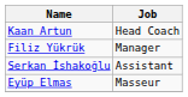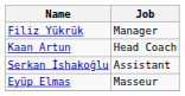 <table class="wikitable">
 <tr>
 <th>Name</th>
 <th>Job</th>
 </tr>
 <tr>
+<td> <a href='#'>Filiz Yükrük</a></td>
+<td>Manager</td>
+</tr>
+<tr>
 <td> <a href='#'>Kaan Artun</a></td>
 <td>Head Coach</td>
-</tr>
-<tr>
-<td> <a href='#'>Filiz Yükrük</a></td>
-<td>Manager</td>
 </tr>
 <tr>
 <td> <a href='#'>Serkan İshakoğlu</a></td>
 <td>Assistant</td>
 </tr>
 <tr>
 <td> <a href='#'>Eyüp Elmas</a></td>
 <td>Masseur</td>
 </tr>
 <tr>
 </tr>
 </table>
